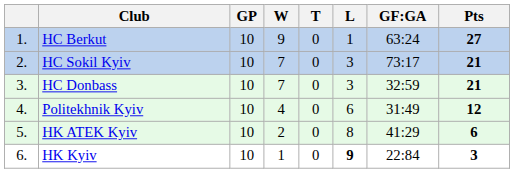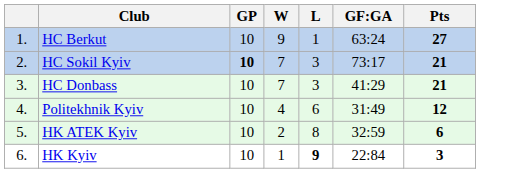 <table class="wikitable">
 <tr>
 <th width="30"></th>
 <th width="200">Club</th>
 <th width="30">GP</th>
 <th width="30">W</th>
-<th width="30">T</th>
 <th width="30">L</th>
 <th width="70">GF:GA</th>
 <th width="70">Pts</th>
 </tr>
 <tr bgcolor="#BCD2EE" align="center">
 <td>1.</td>
 <td align="left"><a href='#'>HC Berkut</a></td>
 <td>10</td>
 <td>9</td>
-<td>0</td>
 <td>1</td>
 <td>63:24</td>
 <td><strong>27</strong></td>
 </tr>
 <tr bgcolor="#BCD2EE" align="center">
 <td>2.</td>
 <td align="left"><a href='#'>HC Sokil Kyiv</a></td>
-<td>10</td>
+<td><strong>10</strong></td>
 <td>7</td>
-<td>0</td>
 <td>3</td>
 <td>73:17</td>
 <td><strong>21</strong></td>
 </tr>
 <tr bgcolor="#e6fae6" align="center">
 <td>3.</td>
 <td align="left"><a href='#'>HC Donbass</a></td>
 <td>10</td>
 <td>7</td>
-<td>0</td>
 <td>3</td>
-<td>32:59</td>
+<td>41:29</td>
 <td><strong>21</strong></td>
 </tr>
 <tr bgcolor="#e6fae6" align="center">
 <td>4.</td>
 <td align="left"><a href='#'>Politekhnik Kyiv</a></td>
 <td>10</td>
 <td>4</td>
-<td>0</td>
 <td>6</td>
 <td>31:49</td>
 <td><strong>12</strong></td>
 </tr>
 <tr bgcolor="#e6fae6" align="center">
 <td>5.</td>
 <td align="left"><a href='#'>HK ATEK Kyiv</a></td>
 <td>10</td>
 <td>2</td>
-<td>0</td>
 <td>8</td>
-<td>41:29</td>
+<td>32:59</td>
 <td><strong>6</strong></td>
 </tr>
 <tr bgcolor="#FFFFFF" align="center">
 <td>6.</td>
 <td align="left"><a href='#'>HK Kyiv</a></td>
 <td>10</td>
 <td>1</td>
-<td>0</td>
 <td><strong>9</strong></td>
 <td>22:84</td>
 <td><strong>3</strong></td>
 </tr>
 </table>
